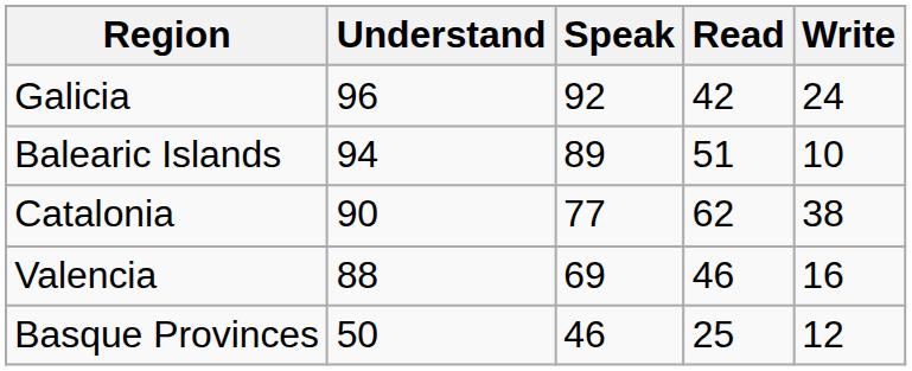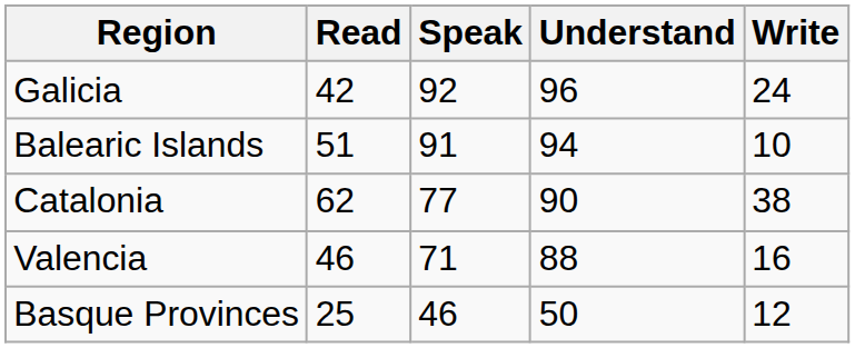 <table class="wikitable sortable">
 <tr>
 <th>Region</th>
+<th>Read</th>
+<th>Speak</th>
 <th>Understand</th>
-<th>Speak</th>
-<th>Read</th>
 <th>Write</th>
 </tr>
 <tr>
 <td>Galicia</td>
+<td>42</td>
+<td>92</td>
 <td>96</td>
-<td>92</td>
-<td>42</td>
 <td>24</td>
 </tr>
 <tr>
 <td>Balearic Islands</td>
+<td>51</td>
+<td>91</td>
 <td>94</td>
-<td>89</td>
-<td>51</td>
 <td>10</td>
 </tr>
 <tr>
 <td>Catalonia</td>
+<td>62</td>
+<td>77</td>
 <td>90</td>
-<td>77</td>
-<td>62</td>
 <td>38</td>
 </tr>
 <tr>
 <td>Valencia</td>
+<td>46</td>
+<td>71</td>
 <td>88</td>
-<td>69</td>
-<td>46</td>
 <td>16</td>
 </tr>
 <tr>
 <td>Basque Provinces</td>
+<td>25</td>
+<td>46</td>
 <td>50</td>
-<td>46</td>
-<td>25</td>
 <td>12</td>
 </tr>
 </table>
